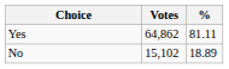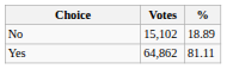 <table class="wikitable">
 <tr>
 <th style="width: 170px">Choice</th>
 <th style="width: 50px">Votes</th>
 <th style="width: 40px">%</th>
 </tr>
 <tr>
+<td>No</td>
+<td>15,102</td>
+<td>18.89</td>
+</tr>
+<tr>
 <td>Yes</td>
 <td>64,862</td>
 <td>81.11</td>
 </tr>
-<tr>
-<td>No</td>
-<td>15,102</td>
-<td>18.89</td>
-</tr>
 </table>
